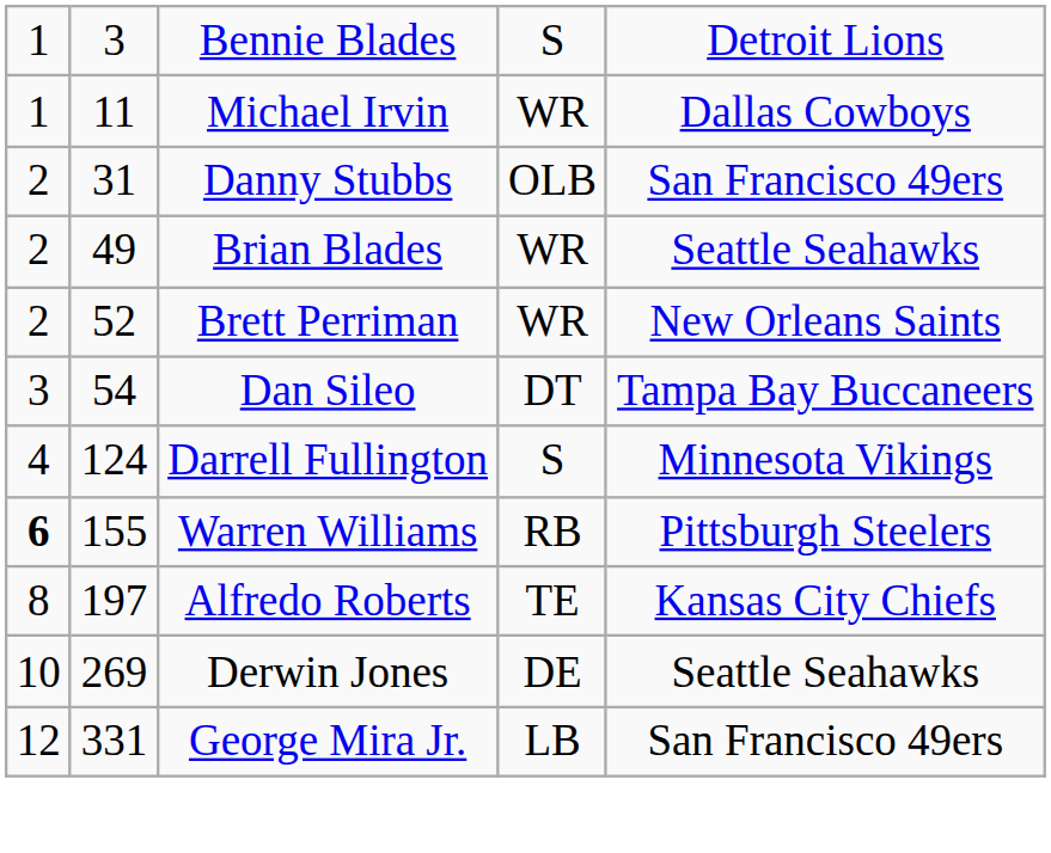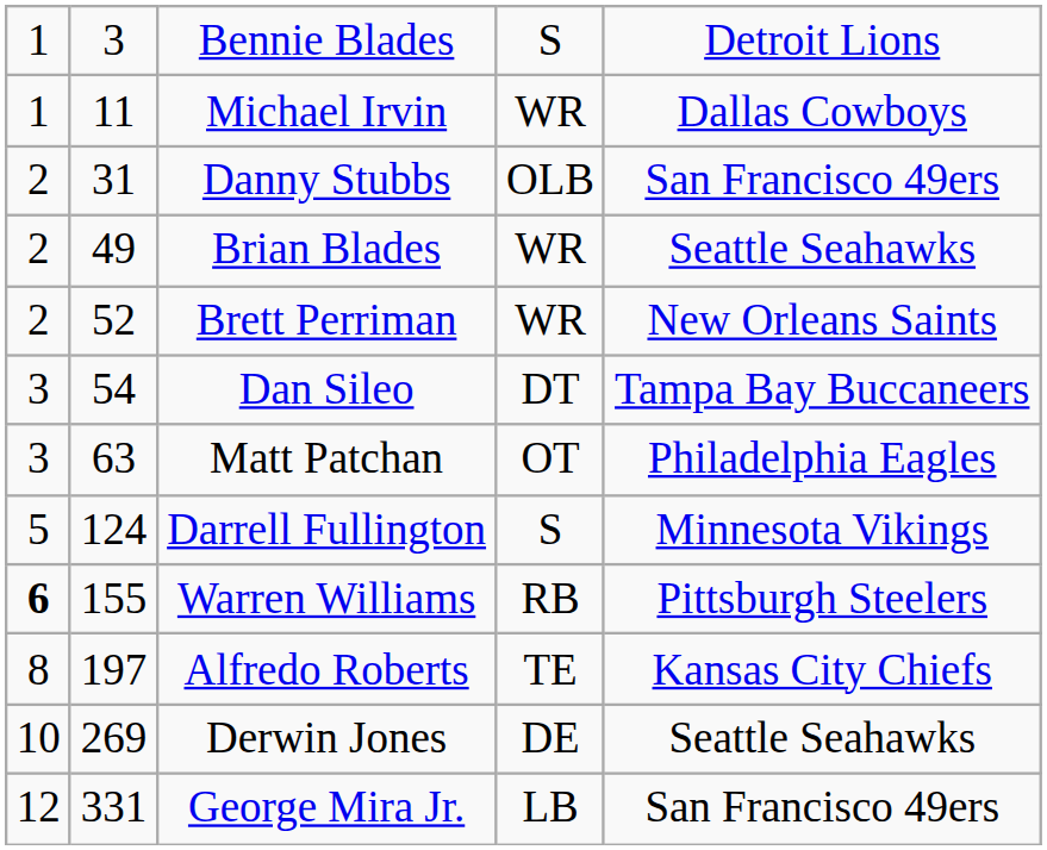 <table class="wikitable" style="text-align:center">
 <tr>
 <td>1</td>
 <td>3</td>
 <td><a href='#'>Bennie Blades</a></td>
 <td>S</td>
 <td><a href='#'>Detroit Lions</a></td>
 </tr>
 <tr>
 <td>1</td>
 <td>11</td>
 <td><a href='#'>Michael Irvin</a></td>
 <td>WR</td>
 <td><a href='#'>Dallas Cowboys</a></td>
 </tr>
 <tr>
 <td>2</td>
 <td>31</td>
 <td><a href='#'>Danny Stubbs</a></td>
 <td>OLB</td>
 <td><a href='#'>San Francisco 49ers</a></td>
 </tr>
 <tr>
 <td>2</td>
 <td>49</td>
 <td><a href='#'>Brian Blades</a></td>
 <td>WR</td>
 <td><a href='#'>Seattle Seahawks</a></td>
 </tr>
 <tr>
 <td>2</td>
 <td>52</td>
 <td><a href='#'>Brett Perriman</a></td>
 <td>WR</td>
 <td><a href='#'>New Orleans Saints</a></td>
 </tr>
 <tr>
 <td>3</td>
 <td>54</td>
 <td><a href='#'>Dan Sileo</a></td>
 <td>DT</td>
 <td><a href='#'>Tampa Bay Buccaneers</a></td>
 </tr>
 <tr>
-<td>4</td>
+<td>3</td>
+<td>63</td>
+<td>Matt Patchan</td>
+<td>OT</td>
+<td><a href='#'>Philadelphia Eagles</a></td>
+</tr>
+<tr>
+<td>5</td>
 <td>124</td>
 <td><a href='#'>Darrell Fullington</a></td>
 <td>S</td>
 <td><a href='#'>Minnesota Vikings</a></td>
 </tr>
 <tr>
 <td><strong>6</strong></td>
 <td>155</td>
 <td><a href='#'>Warren Williams</a></td>
 <td>RB</td>
 <td><a href='#'>Pittsburgh Steelers</a></td>
 </tr>
 <tr>
 <td>8</td>
 <td>197</td>
 <td><a href='#'>Alfredo Roberts</a></td>
 <td>TE</td>
 <td><a href='#'>Kansas City Chiefs</a></td>
 </tr>
 <tr>
 <td>10</td>
 <td>269</td>
 <td>Derwin Jones</td>
 <td>DE</td>
 <td>Seattle Seahawks</td>
 </tr>
 <tr>
 <td>12</td>
 <td>331</td>
 <td><a href='#'>George Mira Jr.</a></td>
 <td>LB</td>
 <td>San Francisco 49ers</td>
 </tr>
 </table>
